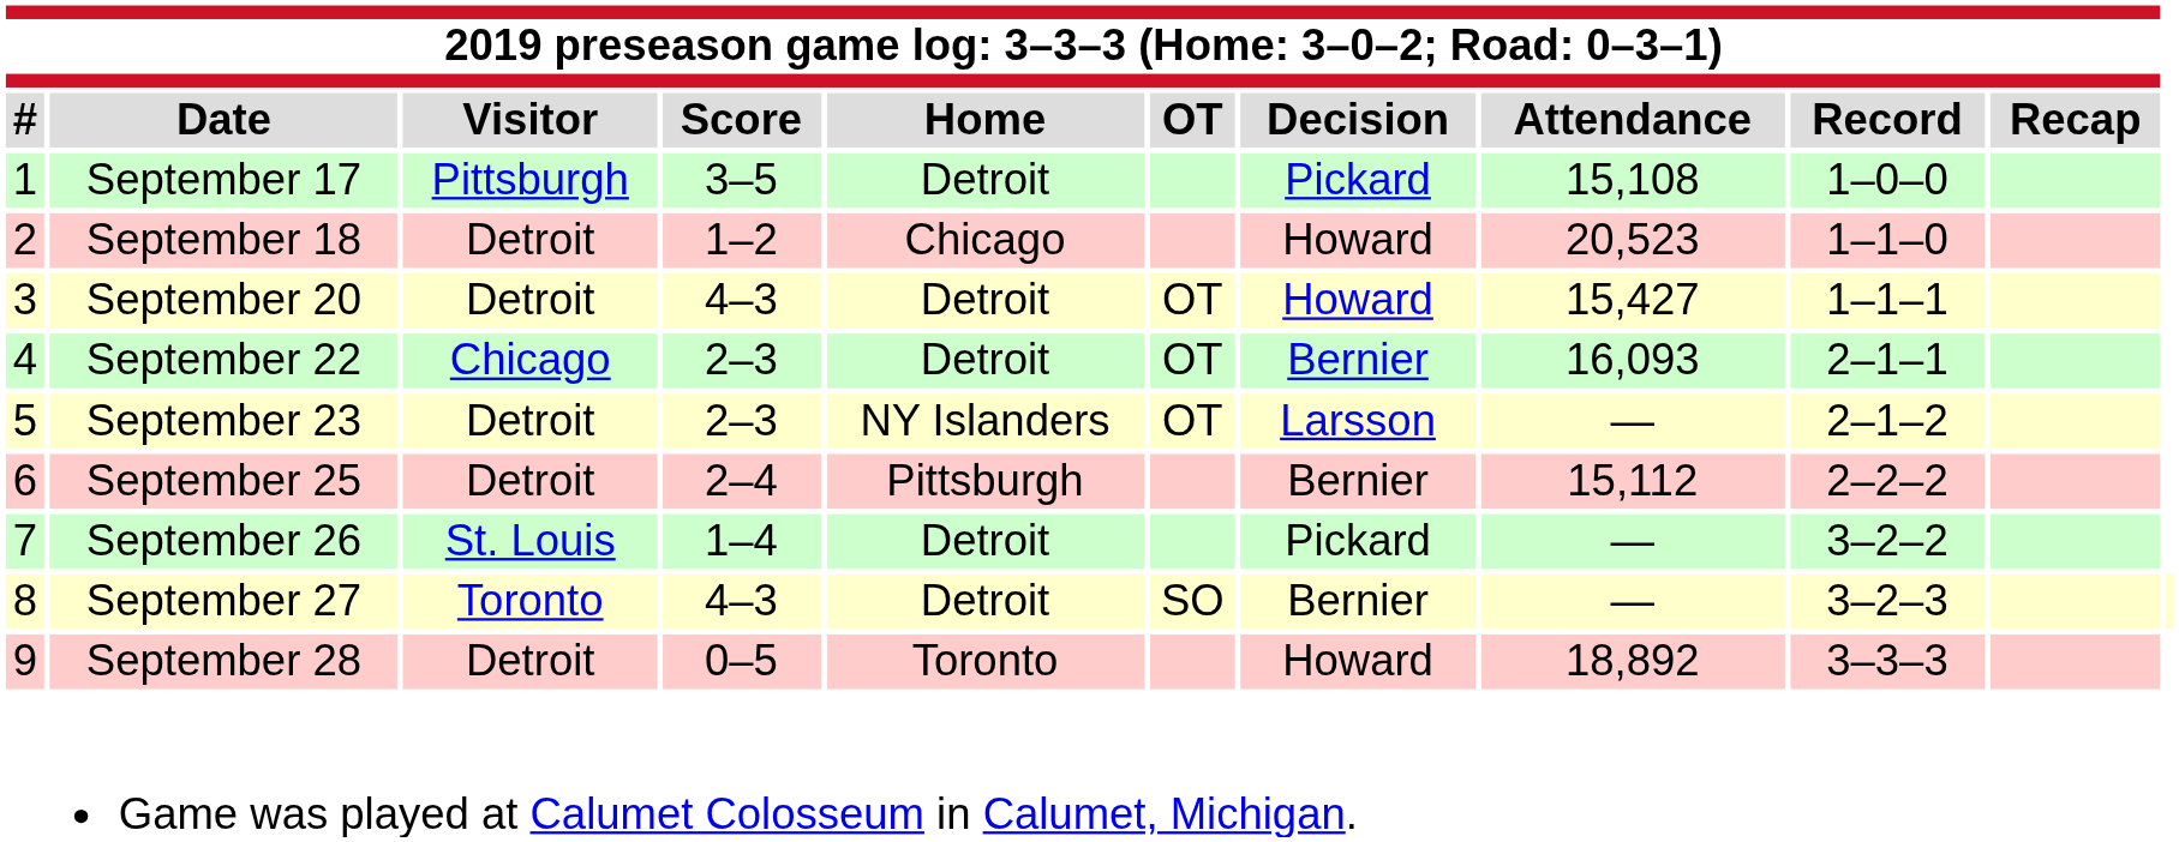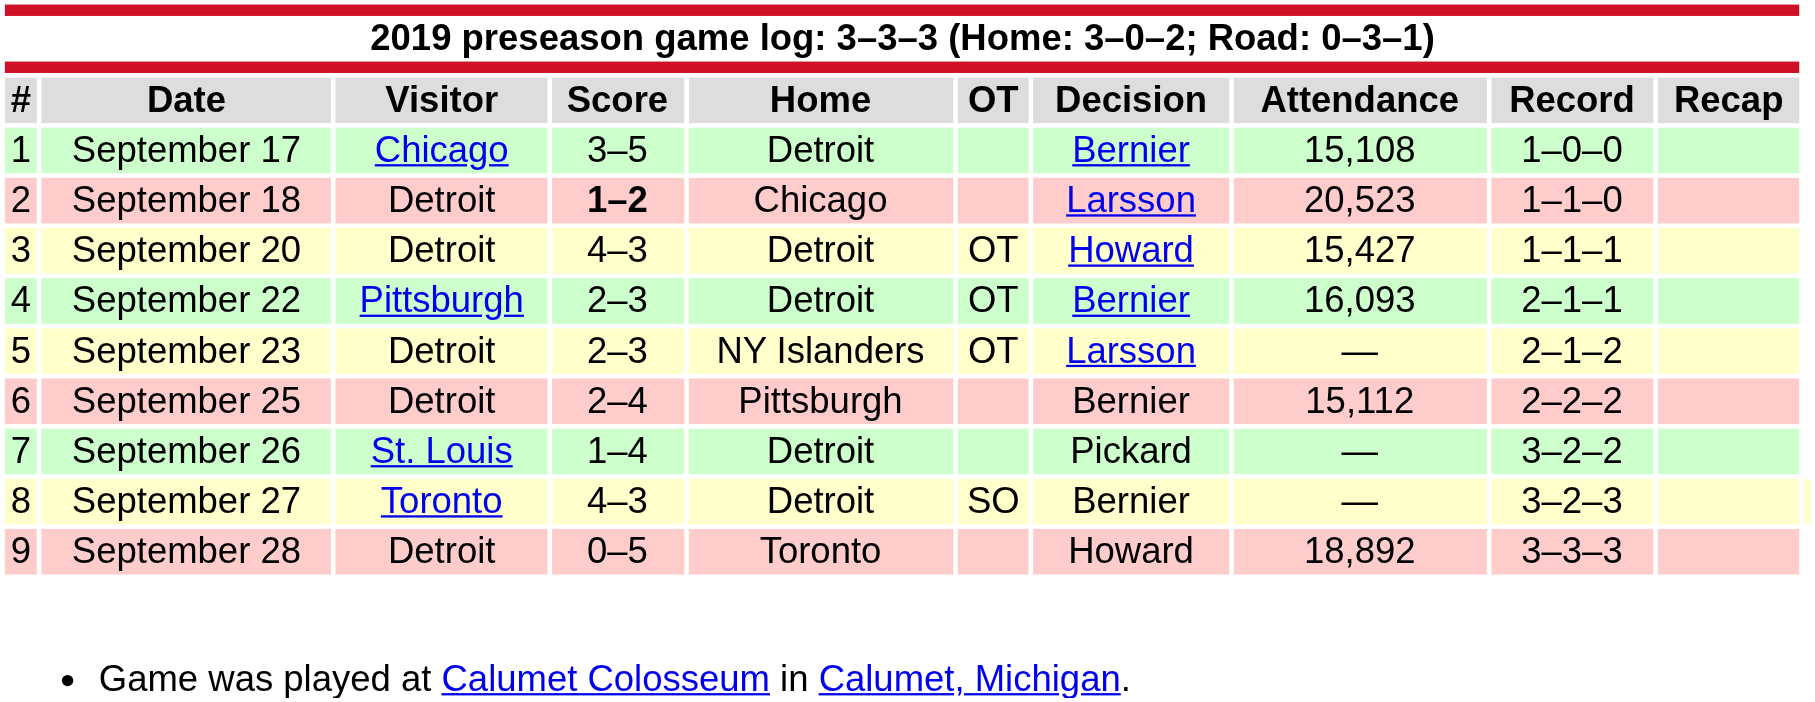 <table class="toccolours collapsible collapsed" style="width:90%; clear:both; margin:1.5em auto; text-align:center;">
 <tr>
 <th colspan=10 style="background:#fff; border-top:#CE1126 5px solid; border-bottom:#CE1126 5px solid;">2019 preseason game log: 3–3–3 (Home: 3–0–2; Road: 0–3–1)</th>
 </tr>
 <tr style="background:#ddd;">
 <th>#</th>
 <th>Date</th>
 <th>Visitor</th>
 <th>Score</th>
 <th>Home</th>
 <th>OT</th>
 <th>Decision</th>
 <th>Attendance</th>
 <th>Record</th>
 <th>Recap</th>
 </tr>
 <tr style="background:#cfc;">
 <td>1</td>
 <td>September 17</td>
-<td><a href='#'>Pittsburgh</a></td>
+<td><a href='#'>Chicago</a></td>
 <td>3–5</td>
 <td>Detroit</td>
 <td></td>
-<td><a href='#'>Pickard</a></td>
+<td><a href='#'>Bernier</a></td>
 <td>15,108</td>
 <td>1–0–0</td>
 <td></td>
 </tr>
 <tr style="background:#fcc;">
 <td>2</td>
 <td>September 18</td>
 <td>Detroit</td>
-<td>1–2</td>
+<td><strong>1–2</strong></td>
 <td>Chicago</td>
 <td></td>
-<td>Howard</td>
+<td><a href='#'>Larsson</a></td>
 <td>20,523</td>
 <td>1–1–0</td>
 <td></td>
 </tr>
 <tr style="background:#ffc;">
 <td>3</td>
 <td>September 20</td>
 <td>Detroit</td>
 <td>4–3</td>
 <td>Detroit</td>
 <td>OT</td>
 <td><a href='#'>Howard</a></td>
 <td>15,427</td>
 <td>1–1–1</td>
 <td></td>
 </tr>
 <tr style="background:#cfc;">
 <td>4</td>
 <td>September 22</td>
-<td><a href='#'>Chicago</a></td>
+<td><a href='#'>Pittsburgh</a></td>
 <td>2–3</td>
 <td>Detroit</td>
 <td>OT</td>
 <td><a href='#'>Bernier</a></td>
 <td>16,093</td>
 <td>2–1–1</td>
 <td></td>
 </tr>
 <tr style="background:#ffc;">
 <td>5</td>
 <td>September 23</td>
 <td>Detroit</td>
 <td>2–3</td>
 <td>NY Islanders</td>
 <td>OT</td>
 <td><a href='#'>Larsson</a></td>
 <td>—</td>
 <td>2–1–2</td>
 <td></td>
 </tr>
 <tr style="background:#fcc;">
 <td>6</td>
 <td>September 25</td>
 <td>Detroit</td>
 <td>2–4</td>
 <td>Pittsburgh</td>
 <td></td>
 <td>Bernier</td>
 <td>15,112</td>
 <td>2–2–2</td>
 <td></td>
 </tr>
 <tr style="background:#cfc;">
 <td>7</td>
 <td>September 26</td>
 <td><a href='#'>St. Louis</a></td>
 <td>1–4</td>
 <td>Detroit</td>
 <td></td>
 <td>Pickard</td>
 <td>—</td>
 <td>3–2–2</td>
 <td></td>
 </tr>
 <tr style="background:#ffc;">
 <td>8</td>
 <td>September 27</td>
 <td><a href='#'>Toronto</a></td>
 <td>4–3</td>
 <td>Detroit</td>
 <td>SO</td>
 <td>Bernier</td>
 <td>—</td>
 <td>3–2–3</td>
 <td></td>
 <td colspan="10" style="text-align:center;"></td>
 </tr>
 <tr style="background:#fcc;">
 <td>9</td>
 <td>September 28</td>
 <td>Detroit</td>
 <td>0–5</td>
 <td>Toronto</td>
 <td></td>
 <td>Howard</td>
 <td>18,892</td>
 <td>3–3–3</td>
 <td></td>
 </tr>
 <tr>
 <td colspan="11" style="text-align:left;"><br><ul><li>Game was played at <a href='#'>Calumet Colosseum</a> in <a href='#'>Calumet, Michigan</a>.</li></ul></td>
 </tr>
 </table>
